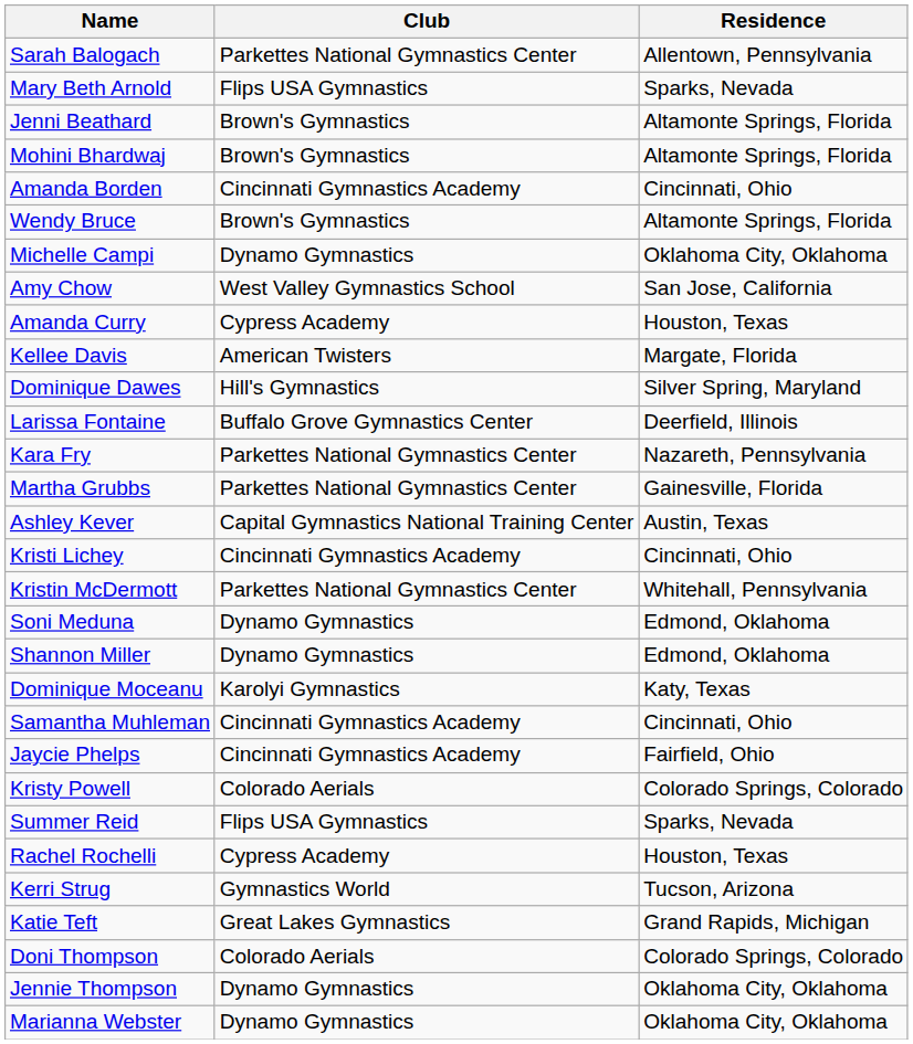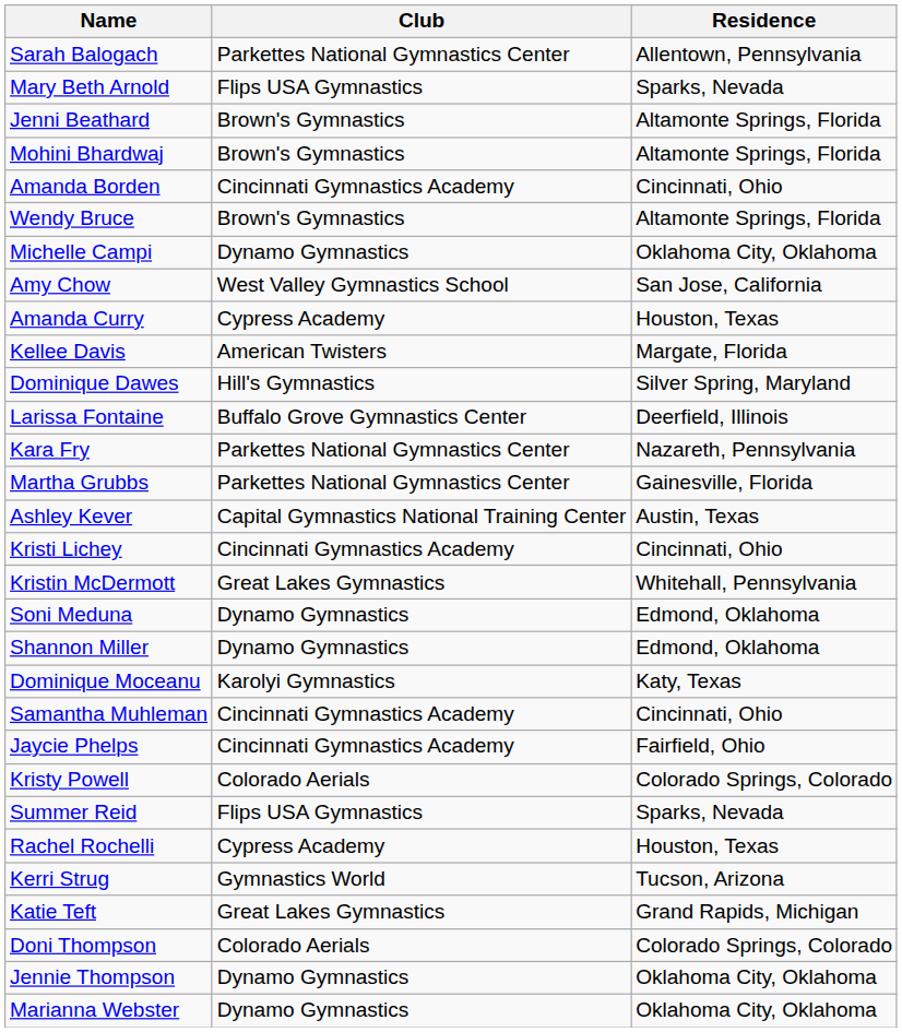 <table class="wikitable">
 <tr>
 <th>Name</th>
 <th>Club</th>
 <th>Residence</th>
 </tr>
 <tr>
 <td><a href='#'>Sarah Balogach</a></td>
 <td>Parkettes National Gymnastics Center</td>
 <td>Allentown, Pennsylvania</td>
 </tr>
 <tr>
 <td><a href='#'>Mary Beth Arnold</a></td>
 <td>Flips USA Gymnastics</td>
 <td>Sparks, Nevada</td>
 </tr>
 <tr>
 <td><a href='#'>Jenni Beathard</a></td>
 <td>Brown's Gymnastics</td>
 <td>Altamonte Springs, Florida</td>
 </tr>
 <tr>
 <td><a href='#'>Mohini Bhardwaj</a></td>
 <td>Brown's Gymnastics</td>
 <td>Altamonte Springs, Florida</td>
 </tr>
 <tr>
 <td><a href='#'>Amanda Borden</a></td>
 <td>Cincinnati Gymnastics Academy</td>
 <td>Cincinnati, Ohio</td>
 </tr>
 <tr>
 <td><a href='#'>Wendy Bruce</a></td>
 <td>Brown's Gymnastics</td>
 <td>Altamonte Springs, Florida</td>
 </tr>
 <tr>
 <td><a href='#'>Michelle Campi</a></td>
 <td>Dynamo Gymnastics</td>
 <td>Oklahoma City, Oklahoma</td>
 </tr>
 <tr>
 <td><a href='#'>Amy Chow</a></td>
 <td>West Valley Gymnastics School</td>
 <td>San Jose, California</td>
 </tr>
 <tr>
 <td><a href='#'>Amanda Curry</a></td>
 <td>Cypress Academy</td>
 <td>Houston, Texas</td>
 </tr>
 <tr>
 <td><a href='#'>Kellee Davis</a></td>
 <td>American Twisters</td>
 <td>Margate, Florida</td>
 </tr>
 <tr>
 <td><a href='#'>Dominique Dawes</a></td>
 <td>Hill's Gymnastics</td>
 <td>Silver Spring, Maryland</td>
 </tr>
 <tr>
 <td><a href='#'>Larissa Fontaine</a></td>
 <td>Buffalo Grove Gymnastics Center</td>
 <td>Deerfield, Illinois</td>
 </tr>
 <tr>
 <td><a href='#'>Kara Fry</a></td>
 <td>Parkettes National Gymnastics Center</td>
 <td>Nazareth, Pennsylvania</td>
 </tr>
 <tr>
 <td><a href='#'>Martha Grubbs</a></td>
 <td>Parkettes National Gymnastics Center</td>
 <td>Gainesville, Florida</td>
 </tr>
 <tr>
 <td><a href='#'>Ashley Kever</a></td>
 <td>Capital Gymnastics National Training Center</td>
 <td>Austin, Texas</td>
 </tr>
 <tr>
 <td><a href='#'>Kristi Lichey</a></td>
 <td>Cincinnati Gymnastics Academy</td>
 <td>Cincinnati, Ohio</td>
 </tr>
 <tr>
 <td><a href='#'>Kristin McDermott</a></td>
-<td>Parkettes National Gymnastics Center</td>
+<td>Great Lakes Gymnastics</td>
 <td>Whitehall, Pennsylvania</td>
 </tr>
 <tr>
 <td><a href='#'>Soni Meduna</a></td>
 <td>Dynamo Gymnastics</td>
 <td>Edmond, Oklahoma</td>
 </tr>
 <tr>
 <td><a href='#'>Shannon Miller</a></td>
 <td>Dynamo Gymnastics</td>
 <td>Edmond, Oklahoma</td>
 </tr>
 <tr>
 <td><a href='#'>Dominique Moceanu</a></td>
 <td>Karolyi Gymnastics</td>
 <td>Katy, Texas</td>
 </tr>
 <tr>
 <td><a href='#'>Samantha Muhleman</a></td>
 <td>Cincinnati Gymnastics Academy</td>
 <td>Cincinnati, Ohio</td>
 </tr>
 <tr>
 <td><a href='#'>Jaycie Phelps</a></td>
 <td>Cincinnati Gymnastics Academy</td>
 <td>Fairfield, Ohio</td>
 </tr>
 <tr>
 <td><a href='#'>Kristy Powell</a></td>
 <td>Colorado Aerials</td>
 <td>Colorado Springs, Colorado</td>
 </tr>
 <tr>
 <td><a href='#'>Summer Reid</a></td>
 <td>Flips USA Gymnastics</td>
 <td>Sparks, Nevada</td>
 </tr>
 <tr>
 <td><a href='#'>Rachel Rochelli</a></td>
 <td>Cypress Academy</td>
 <td>Houston, Texas</td>
 </tr>
 <tr>
 <td><a href='#'>Kerri Strug</a></td>
 <td>Gymnastics World</td>
 <td>Tucson, Arizona</td>
 </tr>
 <tr>
 <td><a href='#'>Katie Teft</a></td>
 <td>Great Lakes Gymnastics</td>
 <td>Grand Rapids, Michigan</td>
 </tr>
 <tr>
 <td><a href='#'>Doni Thompson</a></td>
 <td>Colorado Aerials</td>
 <td>Colorado Springs, Colorado</td>
 </tr>
 <tr>
 <td><a href='#'>Jennie Thompson</a></td>
 <td>Dynamo Gymnastics</td>
 <td>Oklahoma City, Oklahoma</td>
 </tr>
 <tr>
 <td><a href='#'>Marianna Webster</a></td>
 <td>Dynamo Gymnastics</td>
 <td>Oklahoma City, Oklahoma</td>
 </tr>
 </table>
